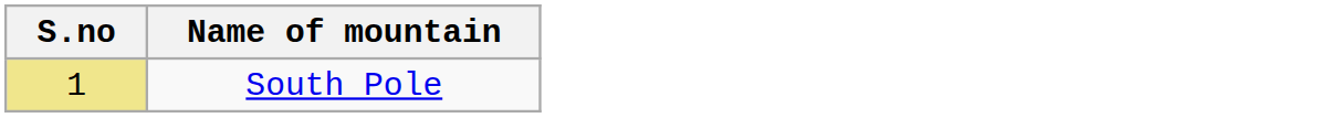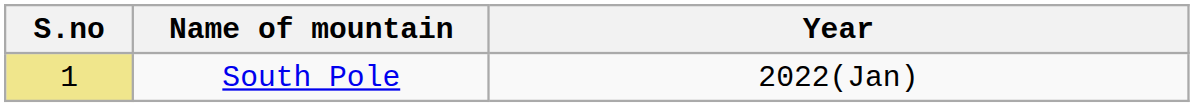 <table class="wikitable" style="text-align: center">
 <tr>
 <th width="50"><strong>S.no</strong></th>
 <th width="150"><strong>Name of mountain</strong></th>
+<th width="300"><strong>Year</strong></th>
 </tr>
 <tr>
 <td style="background: khaki;">1</td>
 <td><a href='#'>South Pole</a></td>
+<td>2022(Jan)</td>
 </tr>
 </table>
